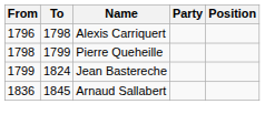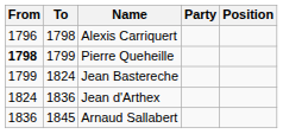 <table class="wikitable">
 <tr>
 <th>From</th>
 <th>To</th>
 <th>Name</th>
 <th>Party</th>
 <th>Position</th>
 </tr>
 <tr>
 <td>1796</td>
 <td>1798</td>
 <td>Alexis Carriquert</td>
 <td></td>
 <td></td>
 </tr>
 <tr>
-<td>1798</td>
+<td><strong>1798</strong></td>
 <td>1799</td>
 <td>Pierre Queheille</td>
 <td></td>
 <td></td>
 </tr>
 <tr>
 <td>1799</td>
 <td>1824</td>
 <td>Jean Bastereche</td>
 <td></td>
 <td></td>
 </tr>
 <tr>
+<td>1824</td>
+<td>1836</td>
+<td>Jean d'Arthex</td>
+<td></td>
+<td></td>
+</tr>
+<tr>
 <td>1836</td>
 <td>1845</td>
 <td>Arnaud Sallabert</td>
 <td></td>
 <td></td>
 </tr>
 </table>
